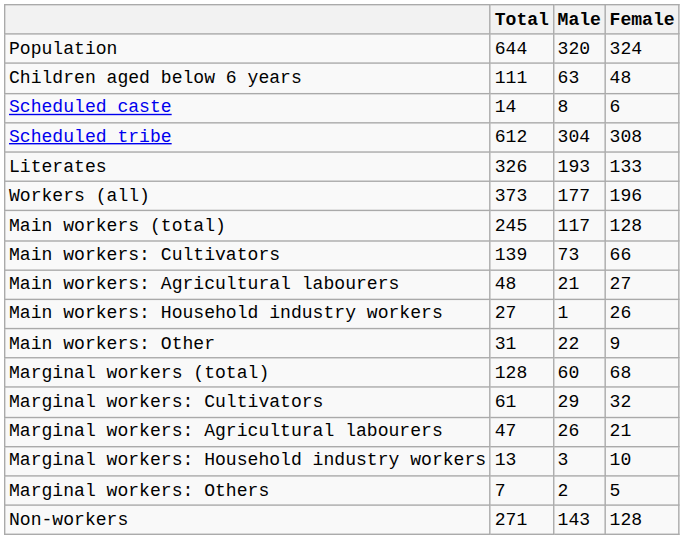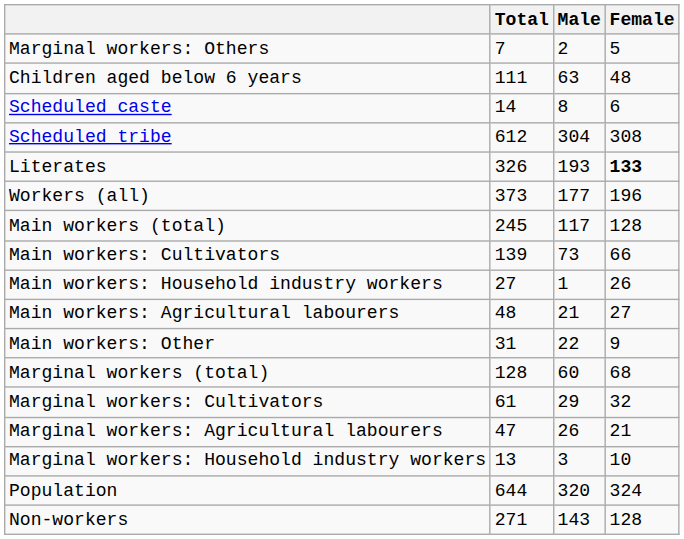 <table class="wikitable sortable">
 <tr>
 <th></th>
 <th>Total</th>
 <th>Male</th>
 <th>Female</th>
 </tr>
 <tr>
-<td>Population</td>
-<td>644</td>
-<td>320</td>
-<td>324</td>
+<td>Marginal workers: Others</td>
+<td>7</td>
+<td>2</td>
+<td>5</td>
 </tr>
 <tr>
 <td>Children aged below 6 years</td>
 <td>111</td>
 <td>63</td>
 <td>48</td>
 </tr>
 <tr>
 <td><a href='#'>Scheduled caste</a></td>
 <td>14</td>
 <td>8</td>
 <td>6</td>
 </tr>
 <tr>
 <td><a href='#'>Scheduled tribe</a></td>
 <td>612</td>
 <td>304</td>
 <td>308</td>
 </tr>
 <tr>
 <td>Literates</td>
 <td>326</td>
 <td>193</td>
-<td>133</td>
+<td><strong>133</strong></td>
 </tr>
 <tr>
 <td>Workers (all)</td>
 <td>373</td>
 <td>177</td>
 <td>196</td>
 </tr>
 <tr>
 <td>Main workers (total)</td>
 <td>245</td>
 <td>117</td>
 <td>128</td>
 </tr>
 <tr>
 <td>Main workers: Cultivators</td>
 <td>139</td>
 <td>73</td>
 <td>66</td>
 </tr>
 <tr>
+<td>Main workers: Household industry workers</td>
+<td>27</td>
+<td>1</td>
+<td>26</td>
+</tr>
+<tr>
 <td>Main workers: Agricultural labourers</td>
 <td>48</td>
 <td>21</td>
 <td>27</td>
-</tr>
-<tr>
-<td>Main workers: Household industry workers</td>
-<td>27</td>
-<td>1</td>
-<td>26</td>
 </tr>
 <tr>
 <td>Main workers: Other</td>
 <td>31</td>
 <td>22</td>
 <td>9</td>
 </tr>
 <tr>
 <td>Marginal workers (total)</td>
 <td>128</td>
 <td>60</td>
 <td>68</td>
 </tr>
 <tr>
 <td>Marginal workers: Cultivators</td>
 <td>61</td>
 <td>29</td>
 <td>32</td>
 </tr>
 <tr>
 <td>Marginal workers: Agricultural labourers</td>
 <td>47</td>
 <td>26</td>
 <td>21</td>
 </tr>
 <tr>
 <td>Marginal workers: Household industry workers</td>
 <td>13</td>
 <td>3</td>
 <td>10</td>
 </tr>
 <tr>
-<td>Marginal workers: Others</td>
-<td>7</td>
-<td>2</td>
-<td>5</td>
+<td>Population</td>
+<td>644</td>
+<td>320</td>
+<td>324</td>
 </tr>
 <tr>
 <td>Non-workers</td>
 <td>271</td>
 <td>143</td>
 <td>128</td>
 </tr>
 </table>
